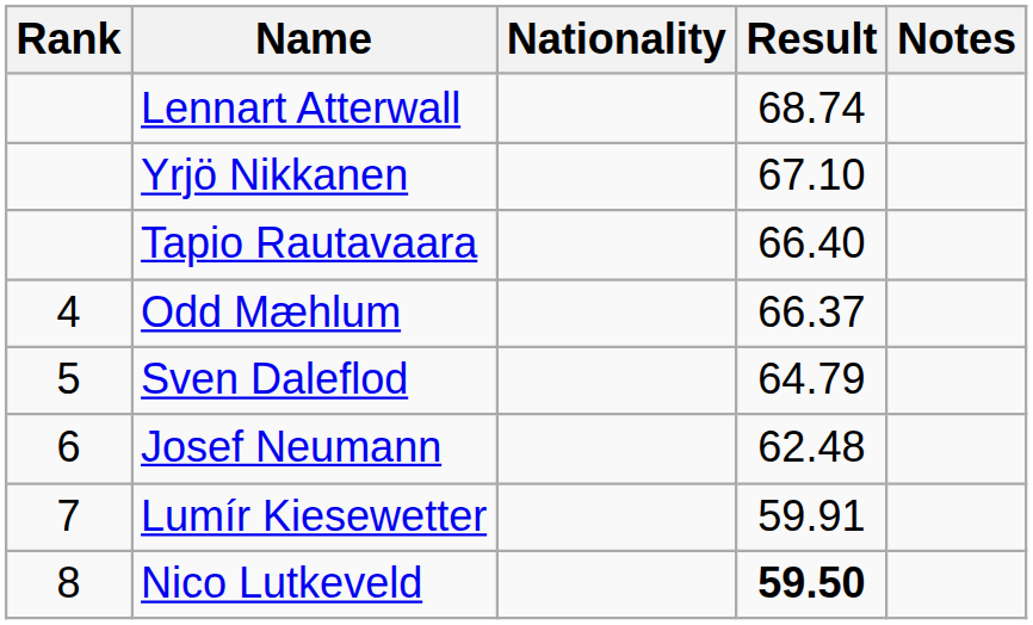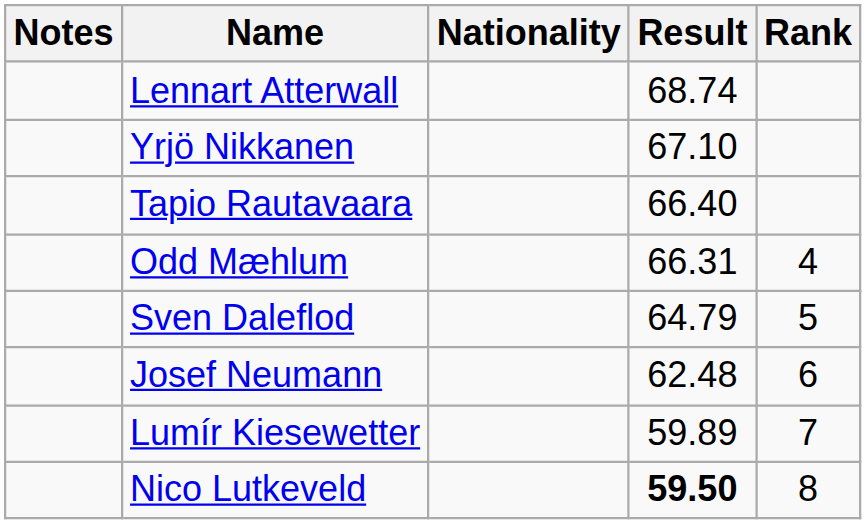 <table class="wikitable sortable" style="text-align:center">
 <tr>
-<th>Rank</th>
+<th>Notes</th>
 <th>Name</th>
 <th>Nationality</th>
 <th>Result</th>
-<th>Notes</th>
+<th>Rank</th>
 </tr>
 <tr>
 <td></td>
 <td align=left><a href='#'>Lennart Atterwall</a></td>
 <td align=left></td>
 <td>68.74</td>
 <td></td>
 </tr>
 <tr>
 <td></td>
 <td align=left><a href='#'>Yrjö Nikkanen</a></td>
 <td align=left></td>
 <td>67.10</td>
 <td></td>
 </tr>
 <tr>
 <td></td>
 <td align=left><a href='#'>Tapio Rautavaara</a></td>
 <td align=left></td>
 <td>66.40</td>
 <td></td>
 </tr>
 <tr>
-<td>4</td>
+<td></td>
 <td align=left><a href='#'>Odd Mæhlum</a></td>
 <td align=left></td>
-<td>66.37</td>
-<td></td>
+<td>66.31</td>
+<td>4</td>
 </tr>
 <tr>
-<td>5</td>
+<td></td>
 <td align=left><a href='#'>Sven Daleflod</a></td>
 <td align=left></td>
 <td>64.79</td>
-<td></td>
+<td>5</td>
 </tr>
 <tr>
-<td>6</td>
+<td></td>
 <td align=left><a href='#'>Josef Neumann</a></td>
 <td align=left></td>
 <td>62.48</td>
-<td></td>
+<td>6</td>
 </tr>
 <tr>
-<td>7</td>
+<td></td>
 <td align=left><a href='#'>Lumír Kiesewetter</a></td>
 <td align=left></td>
-<td>59.91</td>
-<td></td>
+<td>59.89</td>
+<td>7</td>
 </tr>
 <tr>
-<td>8</td>
+<td></td>
 <td align=left><a href='#'>Nico Lutkeveld</a></td>
 <td align=left></td>
 <td><strong>59.50</strong></td>
-<td></td>
+<td>8</td>
 </tr>
 </table>
